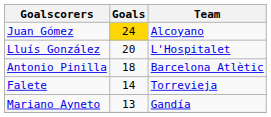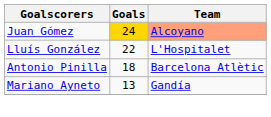 <table class="wikitable sortable">
 <tr>
 <th>Goalscorers</th>
 <th>Goals</th>
 <th>Team</th>
 </tr>
 <tr>
 <td> <a href='#'>Juan Gómez</a></td>
 <td style="background: gold; text-align:center;">24</td>
-<td><a href='#'>Alcoyano</a></td>
+<td style="background: lightsalmon;"><a href='#'>Alcoyano</a></td>
 </tr>
 <tr>
 <td> <a href='#'>Lluís González</a></td>
-<td style="text-align:center;">20</td>
+<td style="text-align:center;">22</td>
 <td><a href='#'>L'Hospitalet</a></td>
 </tr>
 <tr>
 <td> <a href='#'>Antonio Pinilla</a></td>
 <td style="text-align:center;">18</td>
 <td><a href='#'>Barcelona Atlètic</a></td>
-</tr>
-<tr>
-<td> <a href='#'>Falete</a></td>
-<td style="text-align:center;">14</td>
-<td><a href='#'>Torrevieja</a></td>
 </tr>
 <tr>
 <td> <a href='#'>Mariano Ayneto</a></td>
 <td style="text-align:center;">13</td>
 <td><a href='#'>Gandía</a></td>
 </tr>
 <tr>
 </tr>
 </table>
